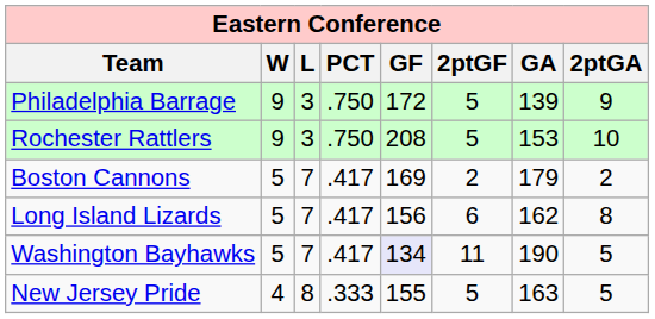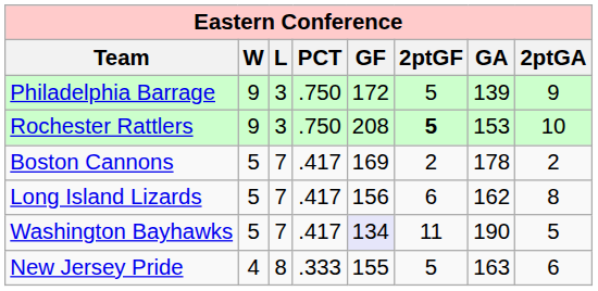 <table class="wikitable">
 <tr bgcolor="#ffcbcb">
 <td colspan="9" align="center"><strong>Eastern Conference</strong></td>
 </tr>
 <tr bgcolor="#efefef">
 <th>Team</th>
 <th>W</th>
 <th>L</th>
 <th>PCT</th>
 <th>GF</th>
 <th>2ptGF</th>
 <th>GA</th>
 <th>2ptGA</th>
 </tr>
 <tr align="center" bgcolor="#ccffcc">
 <td align="left"><a href='#'>Philadelphia Barrage</a></td>
 <td>9</td>
 <td>3</td>
 <td>.750</td>
 <td>172</td>
 <td>5</td>
 <td>139</td>
 <td>9</td>
 </tr>
 <tr align="center" bgcolor="#ccffcc">
 <td align="left"><a href='#'>Rochester Rattlers</a></td>
 <td>9</td>
 <td>3</td>
 <td>.750</td>
 <td>208</td>
-<td>5</td>
+<td><strong>5</strong></td>
 <td>153</td>
 <td>10</td>
 </tr>
 <tr align="center">
 <td align="left"><a href='#'>Boston Cannons</a></td>
 <td>5</td>
 <td>7</td>
 <td>.417</td>
 <td>169</td>
 <td>2</td>
-<td>179</td>
+<td>178</td>
 <td>2</td>
 </tr>
 <tr align="center">
 <td align="left"><a href='#'>Long Island Lizards</a></td>
 <td>5</td>
 <td>7</td>
 <td>.417</td>
 <td>156</td>
 <td>6</td>
 <td>162</td>
 <td>8</td>
 </tr>
 <tr align="center">
 <td align="left"><a href='#'>Washington Bayhawks</a></td>
 <td>5</td>
 <td>7</td>
 <td>.417</td>
 <td style="background: lavender;">134</td>
 <td>11</td>
 <td>190</td>
 <td>5</td>
 </tr>
 <tr align="center">
 <td align="left"><a href='#'>New Jersey Pride</a></td>
 <td>4</td>
 <td>8</td>
 <td>.333</td>
 <td>155</td>
 <td>5</td>
 <td>163</td>
-<td>5</td>
+<td>6</td>
 </tr>
 </table>
